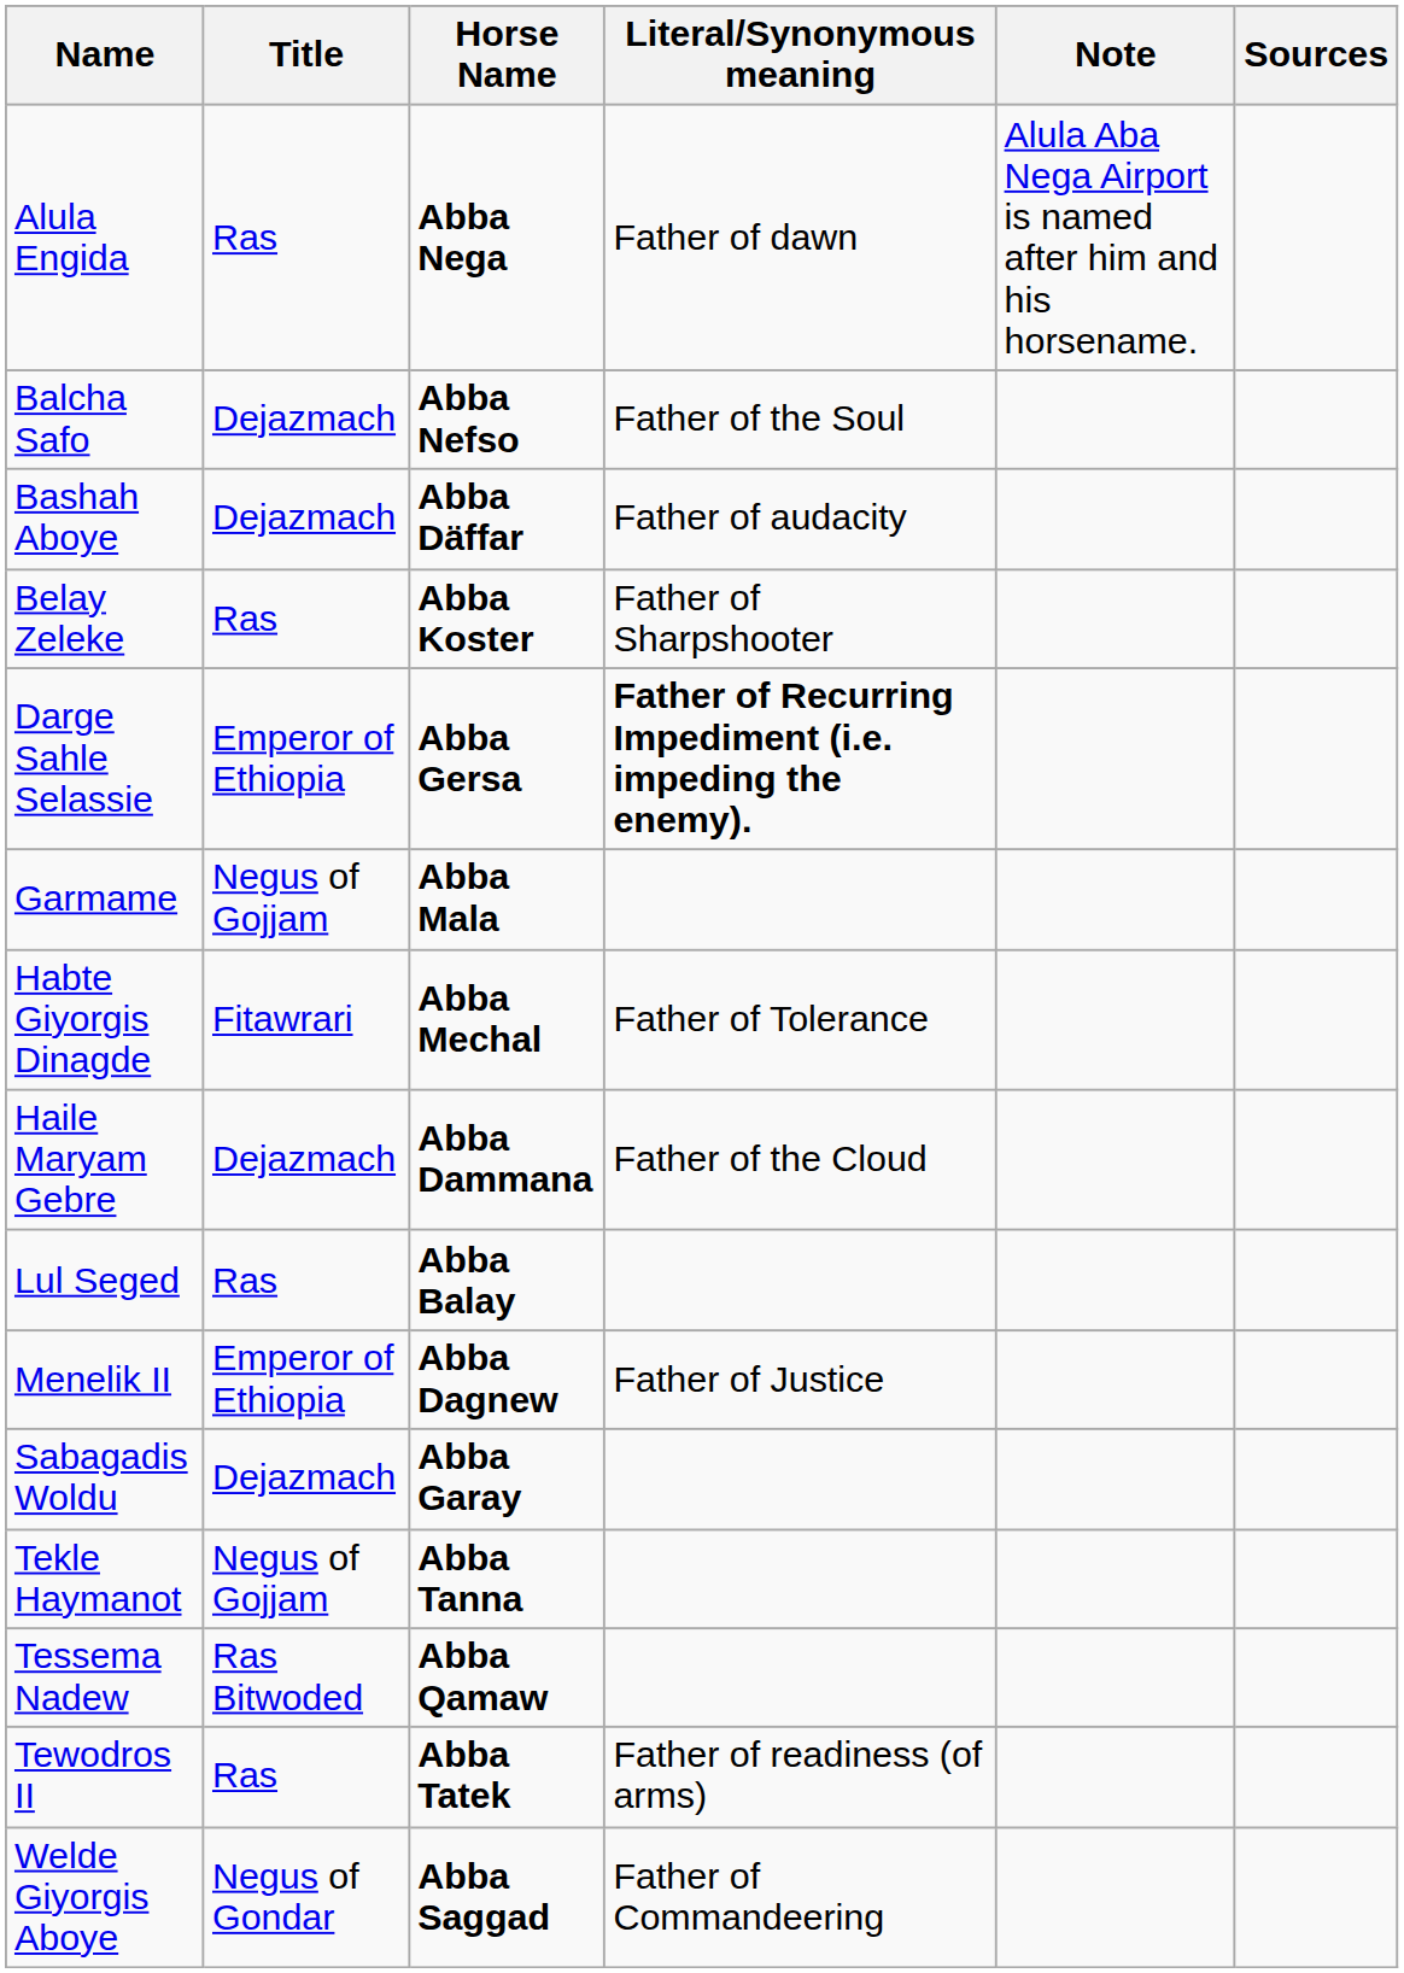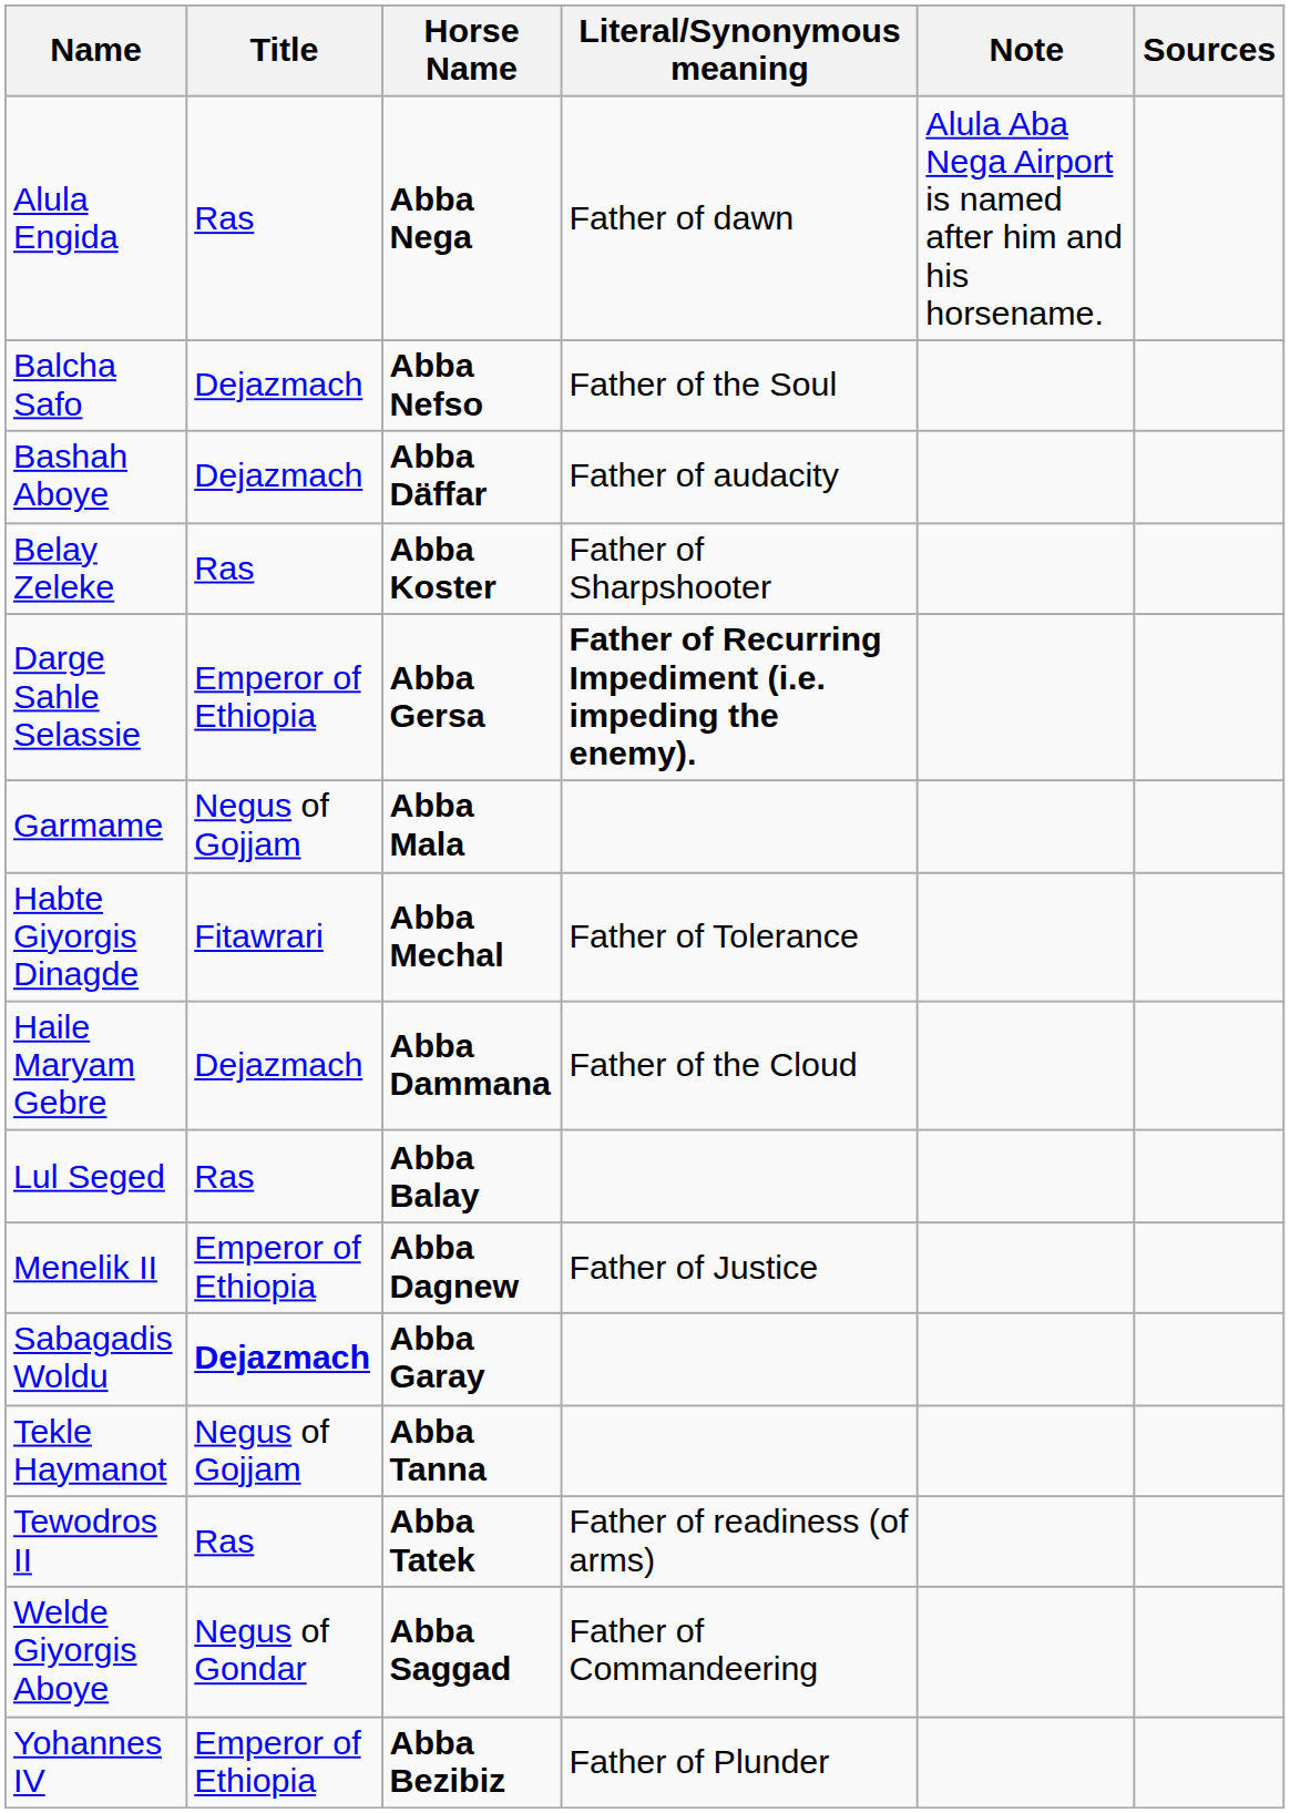 <table class="wikitable sortable">
 <tr>
 <th>Name</th>
 <th>Title</th>
 <th>Horse Name</th>
 <th>Literal/Synonymous meaning</th>
 <th>Note</th>
 <th>Sources</th>
 </tr>
 <tr>
 <td><a href='#'>Alula Engida</a></td>
 <td><a href='#'>Ras</a></td>
 <td><strong>Abba Nega</strong></td>
 <td>Father of dawn</td>
 <td><a href='#'>Alula Aba Nega Airport</a> is named after him and his horsename.</td>
 <td></td>
 </tr>
 <tr>
 <td><a href='#'>Balcha Safo</a></td>
 <td><a href='#'>Dejazmach</a></td>
 <td><strong>Abba Nefso</strong></td>
 <td>Father of the Soul</td>
 <td></td>
 <td></td>
 </tr>
 <tr>
 <td><a href='#'>Bashah Aboye</a></td>
 <td><a href='#'>Dejazmach</a></td>
 <td><strong>Abba Däffar</strong></td>
 <td>Father of audacity</td>
 <td></td>
 <td></td>
 </tr>
 <tr>
 <td><a href='#'>Belay Zeleke</a></td>
 <td><a href='#'>Ras</a></td>
 <td><strong>Abba Koster</strong></td>
 <td>Father of Sharpshooter</td>
 <td></td>
 <td></td>
 </tr>
 <tr>
 <td><a href='#'>Darge Sahle Selassie</a></td>
 <td><a href='#'>Emperor of Ethiopia</a></td>
 <td><strong>Abba Gersa</strong></td>
 <td><strong>Father of Recurring Impediment (i.e. impeding the enemy).</strong></td>
 <td></td>
 <td></td>
 </tr>
 <tr>
 <td><a href='#'>Garmame</a></td>
 <td><a href='#'>Negus</a> of <a href='#'>Gojjam</a></td>
 <td><strong>Abba Mala</strong></td>
 <td></td>
 <td></td>
 <td></td>
 </tr>
 <tr>
 <td><a href='#'>Habte Giyorgis Dinagde</a></td>
 <td><a href='#'>Fitawrari</a></td>
 <td><strong>Abba Mechal</strong></td>
 <td>Father of Tolerance</td>
 <td></td>
 <td></td>
 </tr>
 <tr>
 <td><a href='#'>Haile Maryam Gebre</a></td>
 <td><a href='#'>Dejazmach</a></td>
 <td><strong>Abba Dammana</strong></td>
 <td>Father of the Cloud</td>
 <td></td>
 <td></td>
 </tr>
 <tr>
 <td><a href='#'>Lul Seged</a></td>
 <td><a href='#'>Ras</a></td>
 <td><strong>Abba Balay</strong></td>
 <td></td>
 <td></td>
 <td></td>
 </tr>
 <tr>
 <td><a href='#'>Menelik II</a></td>
 <td><a href='#'>Emperor of Ethiopia</a></td>
 <td><strong>Abba Dagnew</strong></td>
 <td>Father of Justice</td>
 <td></td>
 <td></td>
 </tr>
 <tr>
 <td><a href='#'>Sabagadis Woldu</a></td>
-<td><a href='#'>Dejazmach</a></td>
+<td><strong><a href='#'>Dejazmach</a></strong></td>
 <td><strong>Abba Garay</strong></td>
 <td></td>
 <td></td>
 <td></td>
 </tr>
 <tr>
 <td><a href='#'>Tekle Haymanot</a></td>
 <td><a href='#'>Negus</a> of <a href='#'>Gojjam</a></td>
 <td><strong>Abba Tanna</strong></td>
-<td></td>
-<td></td>
-<td></td>
-</tr>
-<tr>
-<td><a href='#'>Tessema Nadew</a></td>
-<td><a href='#'>Ras Bitwoded</a></td>
-<td><strong>Abba Qamaw</strong></td>
 <td></td>
 <td></td>
 <td></td>
 </tr>
 <tr>
 <td><a href='#'>Tewodros II</a></td>
 <td><a href='#'>Ras</a></td>
 <td><strong>Abba Tatek</strong></td>
 <td>Father of readiness (of arms)</td>
 <td></td>
 </tr>
 <tr>
 <td><a href='#'>Welde Giyorgis Aboye</a></td>
 <td><a href='#'>Negus</a> of <a href='#'>Gondar</a></td>
 <td><strong>Abba Saggad</strong></td>
 <td>Father of Commandeering</td>
 <td></td>
 <td></td>
 </tr>
+<tr>
+<td><a href='#'>Yohannes IV</a></td>
+<td><a href='#'>Emperor of Ethiopia</a></td>
+<td><strong>Abba Bezibiz</strong></td>
+<td>Father of Plunder</td>
+<td></td>
+<td></td>
+</tr>
 </table>
